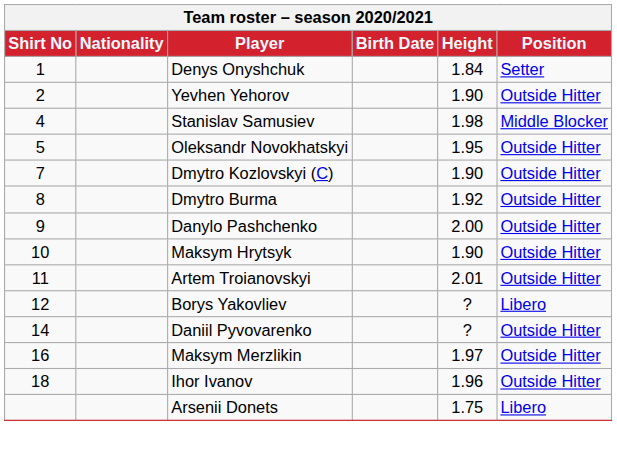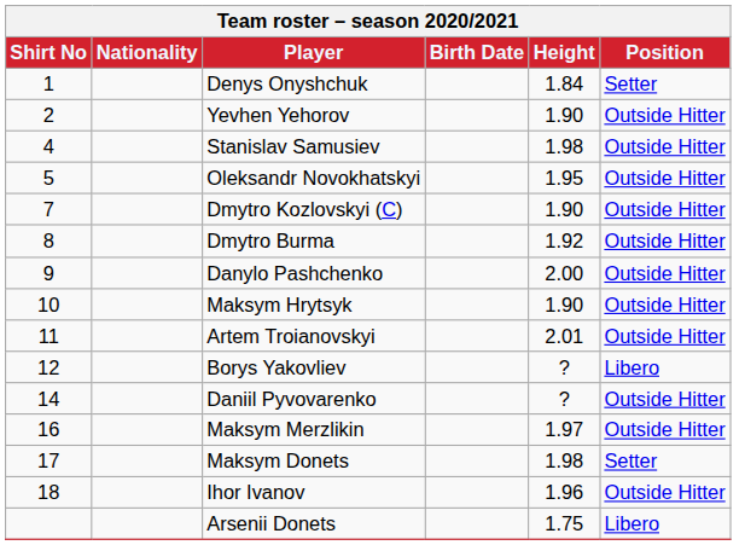 <table class=wikitable bgcolor="#F0F8FF" cellpadding="3" cellspacing="0" border="1" style="font-size: 95%; border: 1px solid #D3212D; border-collapse: collapse;">
 <tr>
 <th colspan=6>Team roster – season 2020/2021</th>
 </tr>
 <tr style="color: #F0F8FF;background:#D3212D">
 <td align=center><strong>Shirt No</strong></td>
 <td align=center><strong>Nationality</strong></td>
 <td align=center><strong>Player</strong></td>
 <td align=center><strong>Birth Date</strong></td>
 <td align=center><strong>Height</strong></td>
 <td align=center><strong>Position</strong></td>
 </tr>
 <tr>
 <td align=center>1</td>
 <td></td>
 <td>Denys Onyshchuk</td>
 <td></td>
 <td align=center>1.84</td>
 <td><a href='#'>Setter</a></td>
 </tr>
 <tr>
 <td align=center>2</td>
 <td></td>
 <td>Yevhen Yehorov</td>
 <td></td>
 <td align=center>1.90</td>
 <td><a href='#'>Οutside Hitter</a></td>
 </tr>
 <tr>
 <td align=center>4</td>
 <td></td>
 <td>Stanislav Samusiev</td>
 <td></td>
 <td align=center>1.98</td>
-<td><a href='#'>Middle Blocker</a></td>
+<td><a href='#'>Οutside Hitter</a></td>
 </tr>
 <tr>
 <td align=center>5</td>
 <td></td>
 <td>Oleksandr Novokhatskyi</td>
 <td></td>
 <td align=center>1.95</td>
 <td><a href='#'>Οutside Hitter</a></td>
 </tr>
 <tr>
 <td align=center>7</td>
 <td></td>
 <td>Dmytro Kozlovskyi  (<a href='#'>C</a>)</td>
 <td></td>
 <td align=center>1.90</td>
 <td><a href='#'>Οutside Hitter</a></td>
 </tr>
 <tr>
 <td align=center>8</td>
 <td></td>
 <td>Dmytro Burma</td>
 <td></td>
 <td align=center>1.92</td>
 <td><a href='#'>Οutside Hitter</a></td>
 </tr>
 <tr>
 <td align=center>9</td>
 <td></td>
 <td>Danylo Pashchenko</td>
 <td></td>
 <td align=center>2.00</td>
 <td><a href='#'>Οutside Hitter</a></td>
 </tr>
 <tr>
 <td align=center>10</td>
 <td></td>
 <td>Maksym Hrytsyk</td>
 <td></td>
 <td align=center>1.90</td>
 <td><a href='#'>Οutside Hitter</a></td>
 </tr>
 <tr>
 <td align=center>11</td>
 <td></td>
 <td>Artem Troianovskyi</td>
 <td></td>
 <td align=center>2.01</td>
 <td><a href='#'>Οutside Hitter</a></td>
 </tr>
 <tr>
 <td align=center>12</td>
 <td></td>
 <td>Borys Yakovliev</td>
 <td></td>
 <td align=center>?</td>
 <td><a href='#'>Libero</a></td>
 </tr>
 <tr>
 <td align=center>14</td>
 <td></td>
 <td>Daniil Pyvovarenko</td>
 <td></td>
 <td align=center>?</td>
 <td><a href='#'>Οutside Hitter</a></td>
 </tr>
 <tr>
 <td align=center>16</td>
 <td></td>
 <td>Maksym Merzlikin</td>
 <td></td>
 <td align=center>1.97</td>
 <td><a href='#'>Οutside Hitter</a></td>
 </tr>
 <tr>
+<td align=center>17</td>
+<td></td>
+<td>Maksym Donets</td>
+<td></td>
+<td align=center>1.98</td>
+<td><a href='#'>Setter</a></td>
+</tr>
+<tr>
 <td align=center>18</td>
 <td></td>
 <td>Ihor Ivanov</td>
 <td></td>
 <td align=center>1.96</td>
 <td><a href='#'>Οutside Hitter</a></td>
 </tr>
 <tr>
 <td align=center></td>
 <td></td>
 <td>Arsenii Donets</td>
 <td></td>
 <td align=center>1.75</td>
 <td><a href='#'>Libero</a></td>
 </tr>
 <tr>
 </tr>
 </table>
